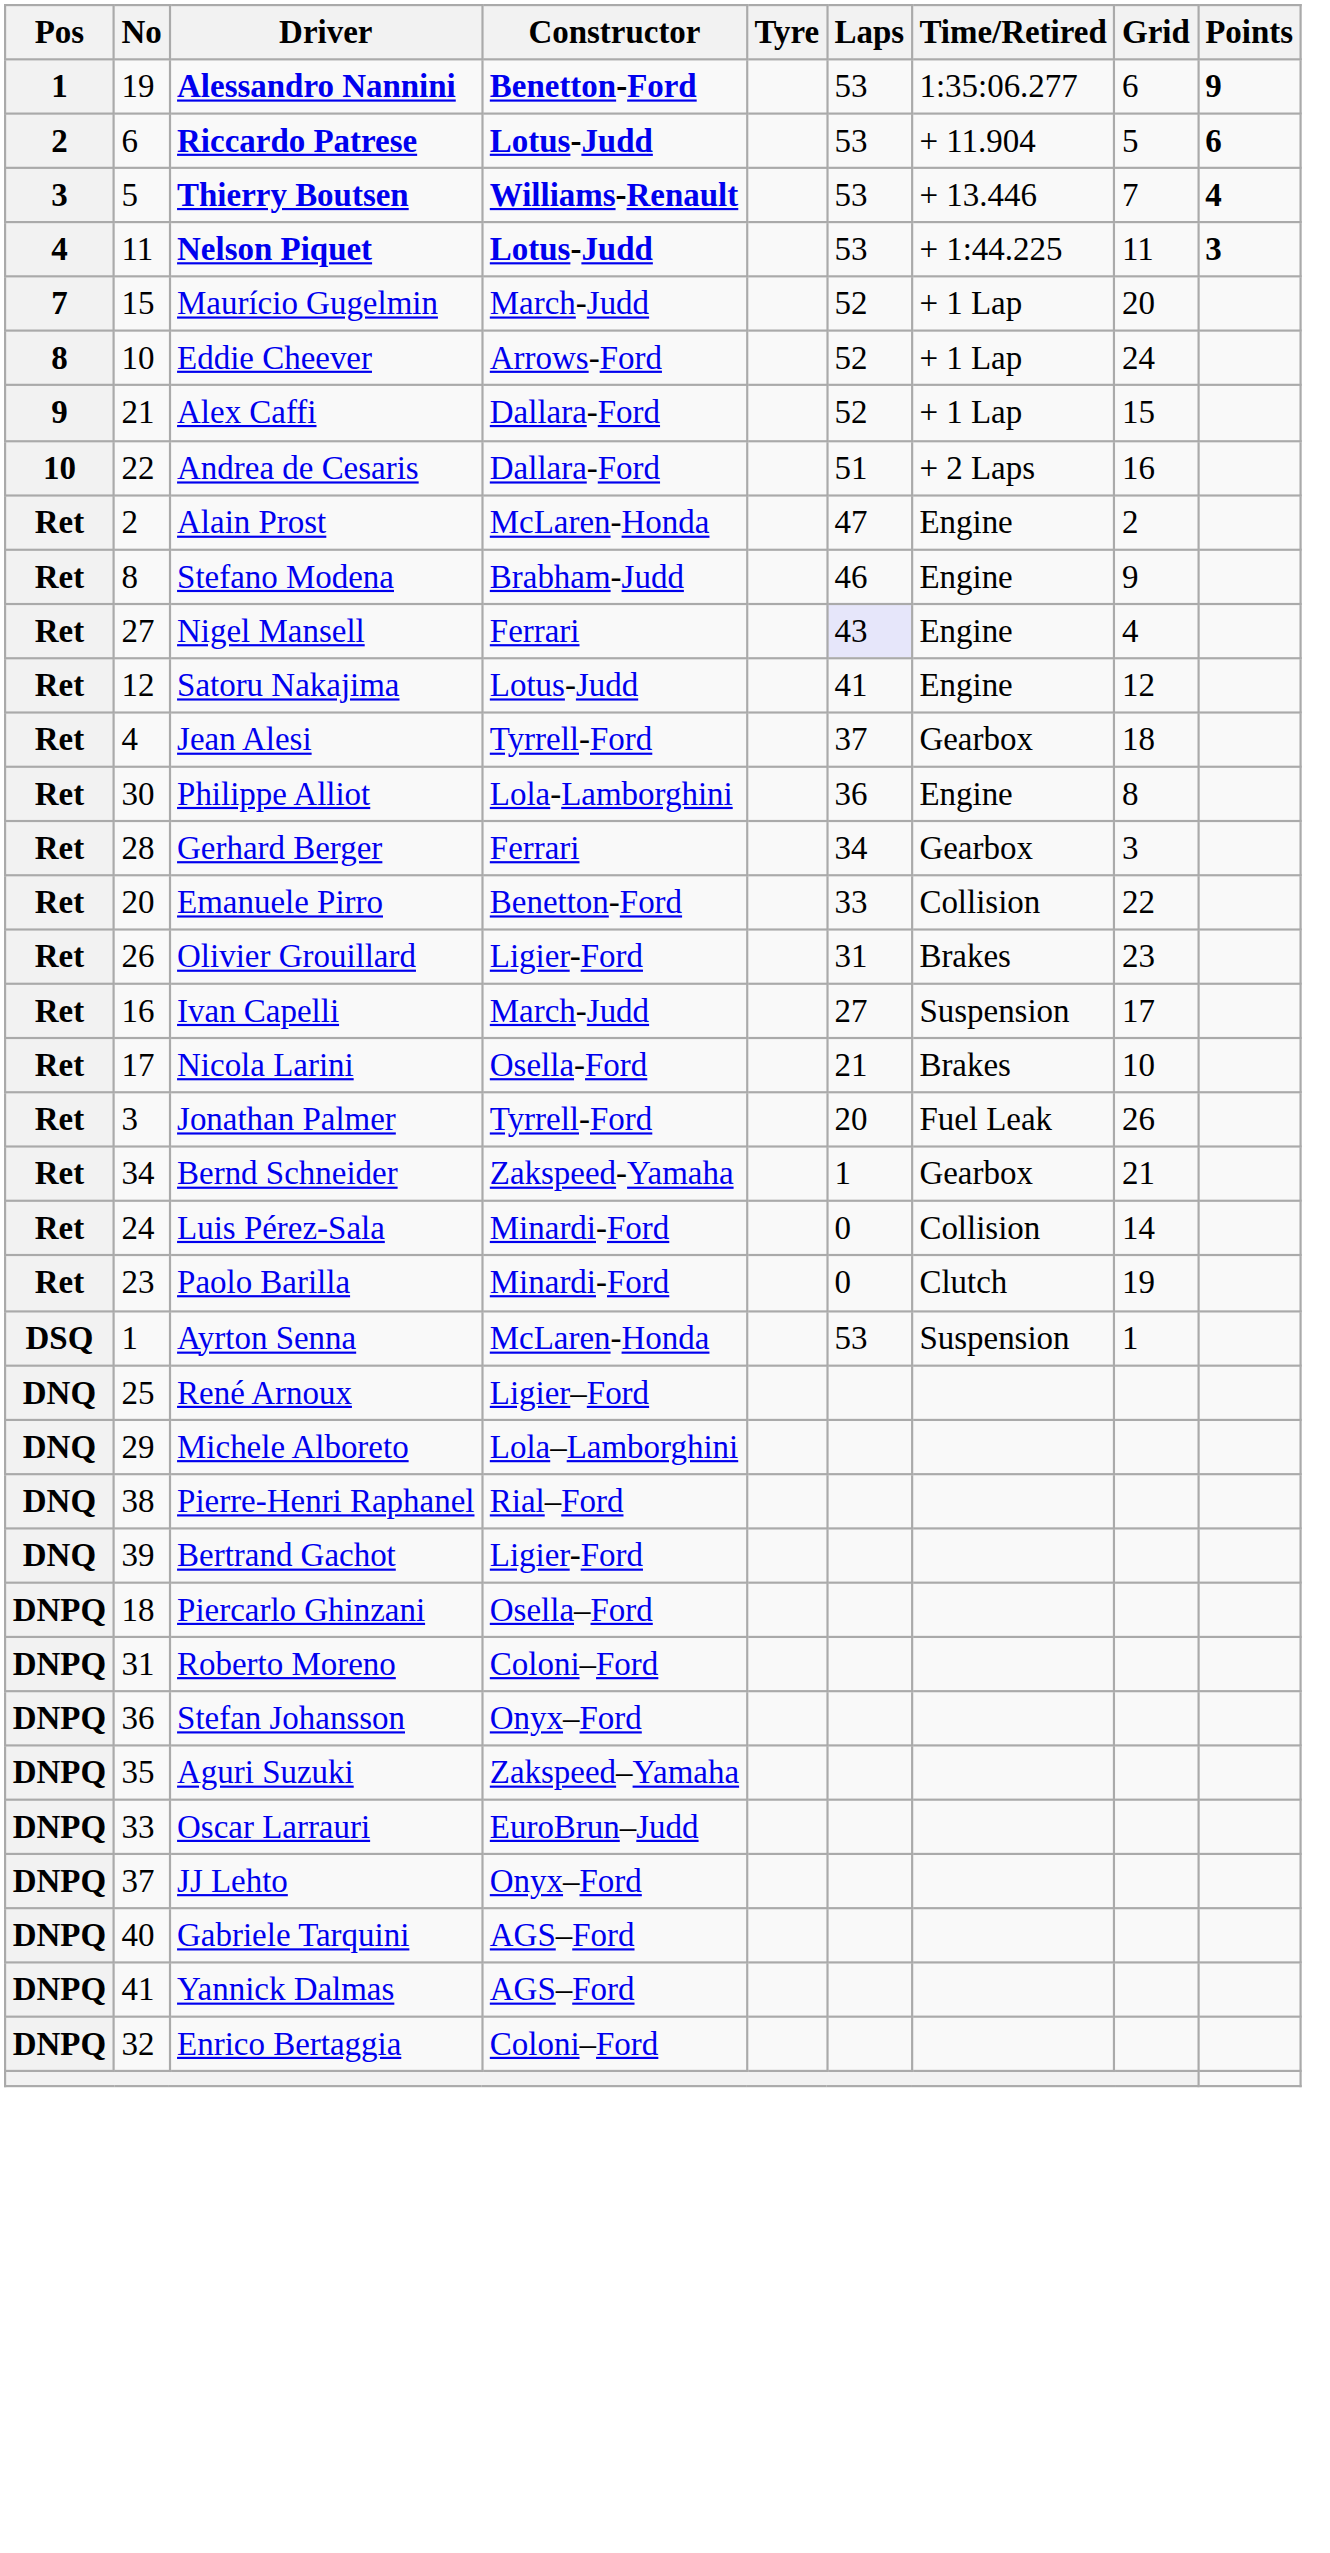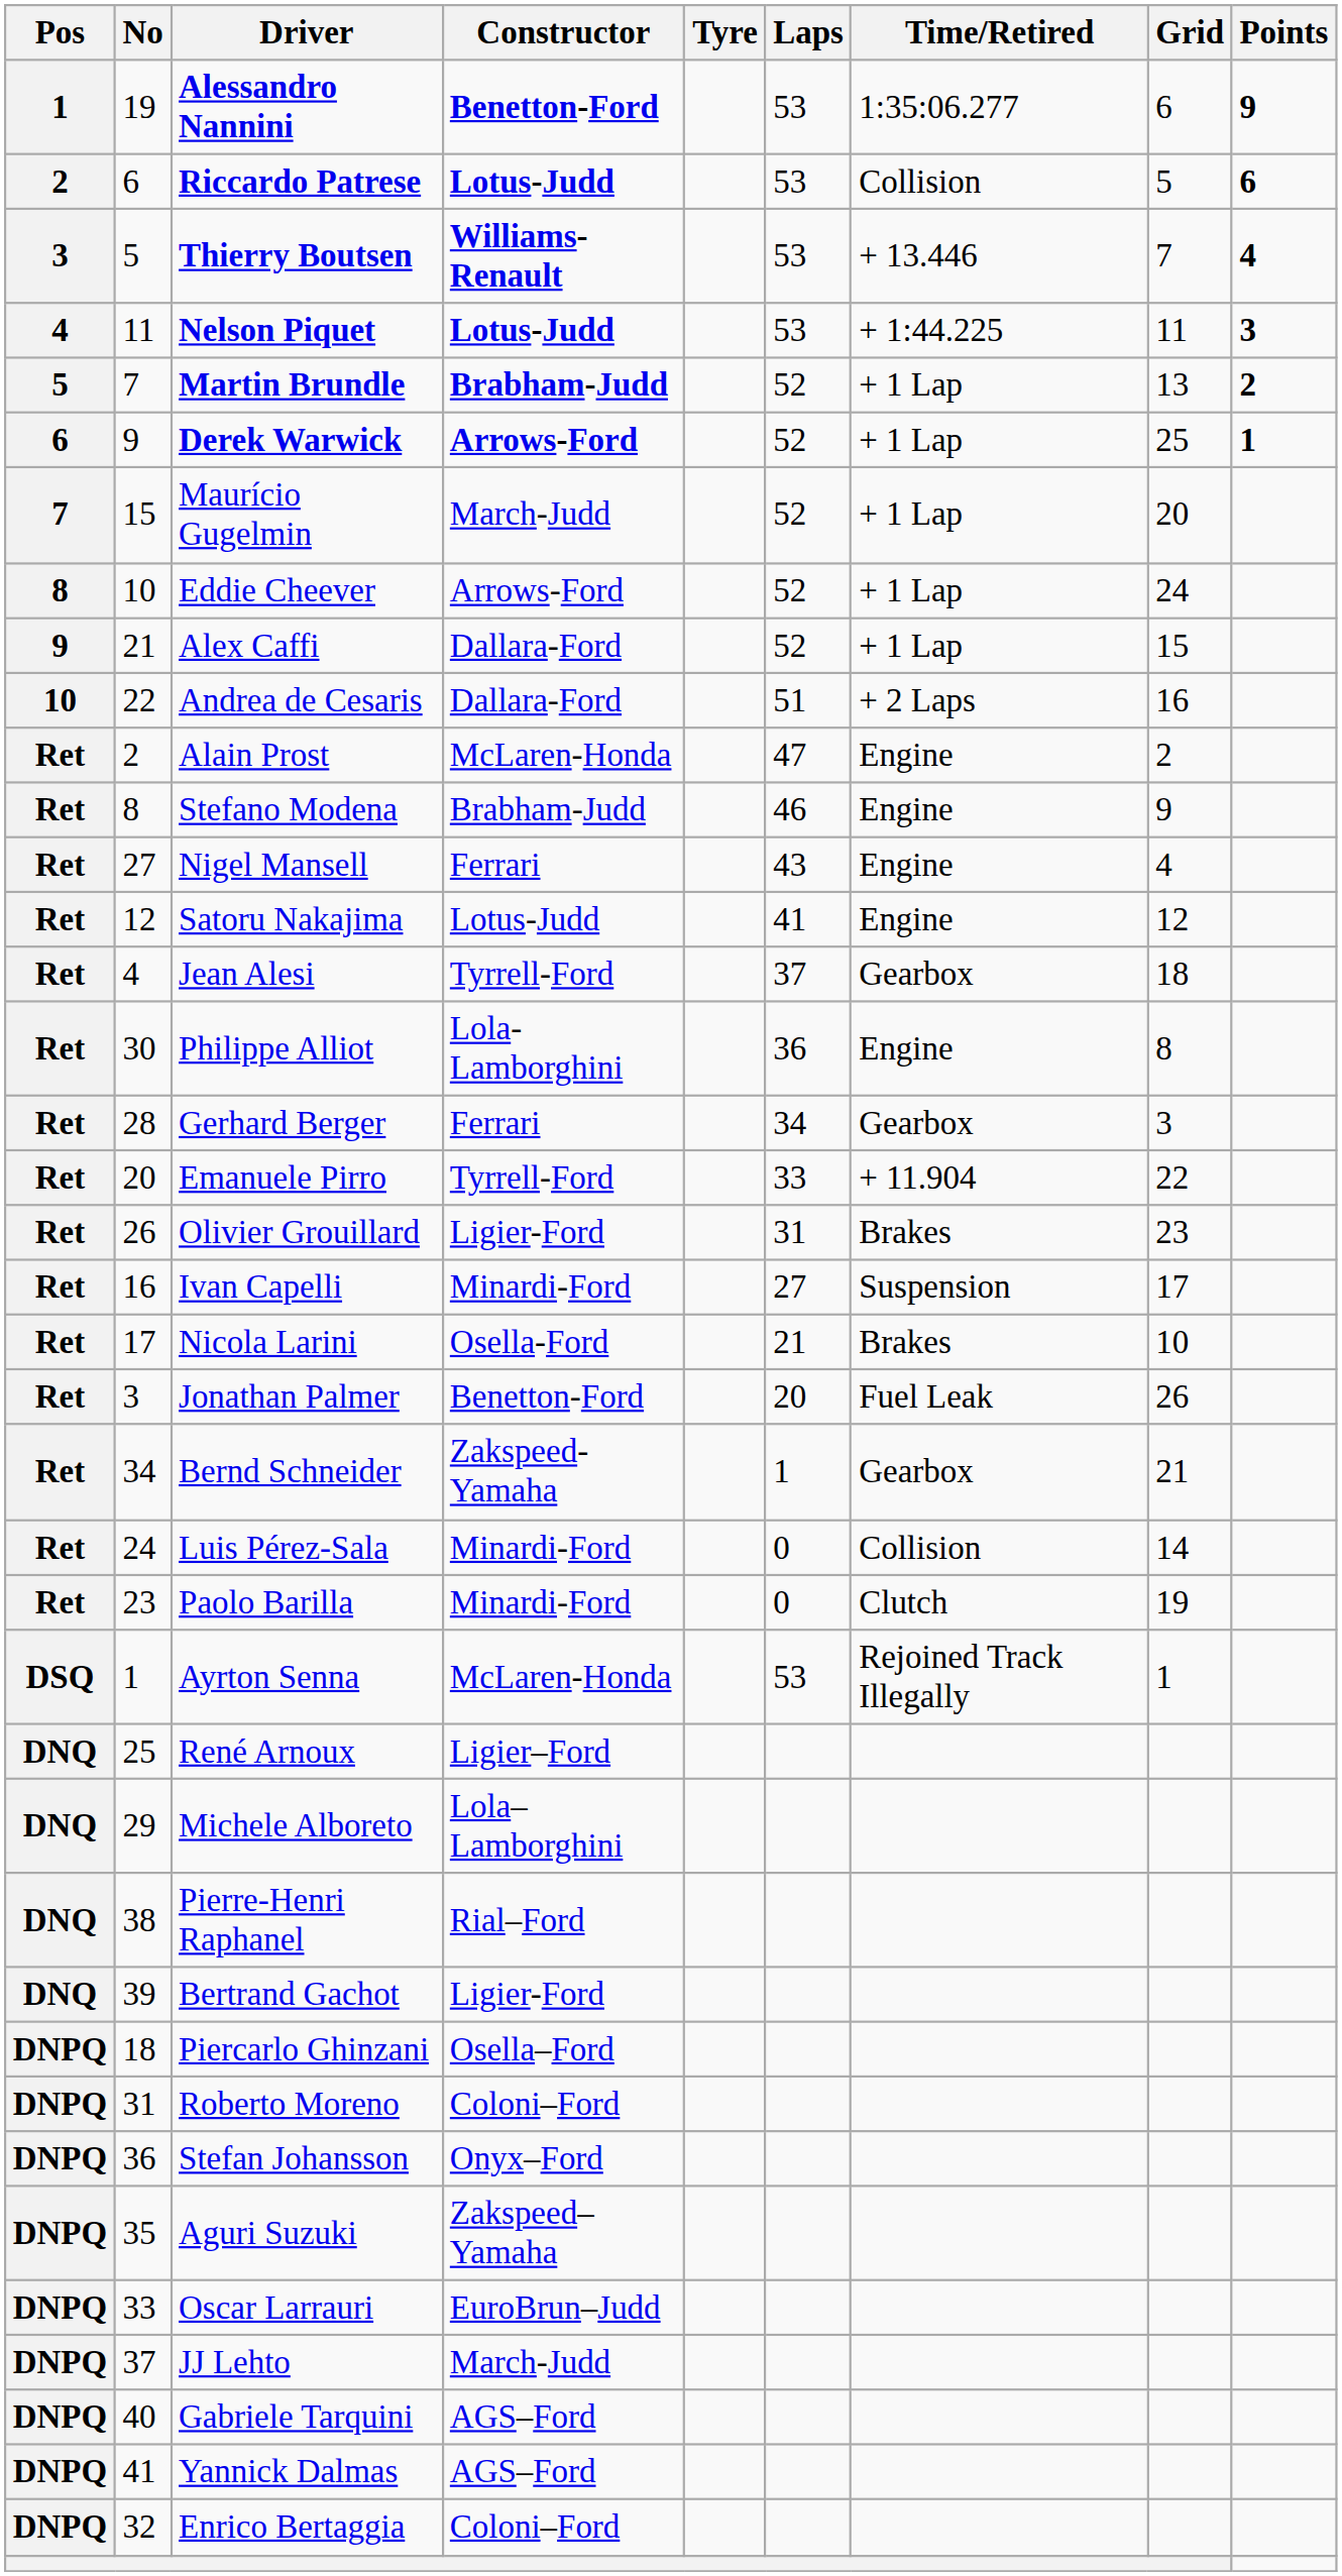 <table class="wikitable" style="font-size: 95%;">
 <tr>
 <th>Pos</th>
 <th>No</th>
 <th>Driver</th>
 <th>Constructor</th>
 <th>Tyre</th>
 <th>Laps</th>
 <th>Time/Retired</th>
 <th>Grid</th>
 <th>Points</th>
 </tr>
 <tr>
 <th>1</th>
 <td>19</td>
 <td> <strong><a href='#'>Alessandro Nannini</a></strong></td>
 <td><strong><a href='#'>Benetton</a>-<a href='#'>Ford</a></strong></td>
 <td></td>
 <td>53</td>
 <td>1:35:06.277</td>
 <td>6</td>
 <td><strong>9</strong></td>
 </tr>
 <tr>
 <th>2</th>
 <td>6</td>
 <td> <strong><a href='#'>Riccardo Patrese</a></strong></td>
 <td><strong><a href='#'>Lotus</a>-<a href='#'>Judd</a></strong></td>
 <td></td>
 <td>53</td>
-<td>+ 11.904</td>
+<td>Collision</td>
 <td>5</td>
 <td><strong>6</strong></td>
 </tr>
 <tr>
 <th>3</th>
 <td>5</td>
 <td> <strong><a href='#'>Thierry Boutsen</a></strong></td>
 <td><strong><a href='#'>Williams</a>-<a href='#'>Renault</a></strong></td>
 <td></td>
 <td>53</td>
 <td>+ 13.446</td>
 <td>7</td>
 <td><strong>4</strong></td>
 </tr>
 <tr>
 <th>4</th>
 <td>11</td>
 <td> <strong><a href='#'>Nelson Piquet</a></strong></td>
 <td><strong><a href='#'>Lotus</a>-<a href='#'>Judd</a></strong></td>
 <td></td>
 <td>53</td>
 <td>+ 1:44.225</td>
 <td>11</td>
 <td><strong>3</strong></td>
+</tr>
+<tr>
+<th>5</th>
+<td>7</td>
+<td> <strong><a href='#'>Martin Brundle</a></strong></td>
+<td><strong><a href='#'>Brabham</a>-<a href='#'>Judd</a></strong></td>
+<td></td>
+<td>52</td>
+<td>+ 1 Lap</td>
+<td>13</td>
+<td><strong>2</strong></td>
+</tr>
+<tr>
+<th>6</th>
+<td>9</td>
+<td> <strong><a href='#'>Derek Warwick</a></strong></td>
+<td><strong><a href='#'>Arrows</a>-<a href='#'>Ford</a></strong></td>
+<td></td>
+<td>52</td>
+<td>+ 1 Lap</td>
+<td>25</td>
+<td><strong>1</strong></td>
 </tr>
 <tr>
 <th>7</th>
 <td>15</td>
 <td> <a href='#'>Maurício Gugelmin</a></td>
 <td><a href='#'>March</a>-<a href='#'>Judd</a></td>
 <td></td>
 <td>52</td>
 <td>+ 1 Lap</td>
 <td>20</td>
 <td> </td>
 </tr>
 <tr>
 <th>8</th>
 <td>10</td>
 <td> <a href='#'>Eddie Cheever</a></td>
 <td><a href='#'>Arrows</a>-<a href='#'>Ford</a></td>
 <td></td>
 <td>52</td>
 <td>+ 1 Lap</td>
 <td>24</td>
 <td> </td>
 </tr>
 <tr>
 <th>9</th>
 <td>21</td>
 <td> <a href='#'>Alex Caffi</a></td>
 <td><a href='#'>Dallara</a>-<a href='#'>Ford</a></td>
 <td></td>
 <td>52</td>
 <td>+ 1 Lap</td>
 <td>15</td>
 <td> </td>
 </tr>
 <tr>
 <th>10</th>
 <td>22</td>
 <td> <a href='#'>Andrea de Cesaris</a></td>
 <td><a href='#'>Dallara</a>-<a href='#'>Ford</a></td>
 <td></td>
 <td>51</td>
 <td>+ 2 Laps</td>
 <td>16</td>
 <td> </td>
 </tr>
 <tr>
 <th>Ret</th>
 <td>2</td>
 <td> <a href='#'>Alain Prost</a></td>
 <td><a href='#'>McLaren</a>-<a href='#'>Honda</a></td>
 <td></td>
 <td>47</td>
 <td>Engine</td>
 <td>2</td>
 <td> </td>
 </tr>
 <tr>
 <th>Ret</th>
 <td>8</td>
 <td> <a href='#'>Stefano Modena</a></td>
 <td><a href='#'>Brabham</a>-<a href='#'>Judd</a></td>
 <td></td>
 <td>46</td>
 <td>Engine</td>
 <td>9</td>
 <td> </td>
 </tr>
 <tr>
 <th>Ret</th>
 <td>27</td>
 <td> <a href='#'>Nigel Mansell</a></td>
 <td><a href='#'>Ferrari</a></td>
 <td></td>
-<td style="background: lavender;">43</td>
+<td>43</td>
 <td>Engine</td>
 <td>4</td>
 <td> </td>
 </tr>
 <tr>
 <th>Ret</th>
 <td>12</td>
 <td> <a href='#'>Satoru Nakajima</a></td>
 <td><a href='#'>Lotus</a>-<a href='#'>Judd</a></td>
 <td></td>
 <td>41</td>
 <td>Engine</td>
 <td>12</td>
 <td> </td>
 </tr>
 <tr>
 <th>Ret</th>
 <td>4</td>
 <td> <a href='#'>Jean Alesi</a></td>
 <td><a href='#'>Tyrrell</a>-<a href='#'>Ford</a></td>
 <td></td>
 <td>37</td>
 <td>Gearbox</td>
 <td>18</td>
 <td> </td>
 </tr>
 <tr>
 <th>Ret</th>
 <td>30</td>
 <td> <a href='#'>Philippe Alliot</a></td>
 <td><a href='#'>Lola</a>-<a href='#'>Lamborghini</a></td>
 <td></td>
 <td>36</td>
 <td>Engine</td>
 <td>8</td>
 <td> </td>
 </tr>
 <tr>
 <th>Ret</th>
 <td>28</td>
 <td> <a href='#'>Gerhard Berger</a></td>
 <td><a href='#'>Ferrari</a></td>
 <td></td>
 <td>34</td>
 <td>Gearbox</td>
 <td>3</td>
 <td> </td>
 </tr>
 <tr>
 <th>Ret</th>
 <td>20</td>
 <td> <a href='#'>Emanuele Pirro</a></td>
-<td><a href='#'>Benetton</a>-<a href='#'>Ford</a></td>
+<td><a href='#'>Tyrrell</a>-<a href='#'>Ford</a></td>
 <td></td>
 <td>33</td>
-<td>Collision</td>
+<td>+ 11.904</td>
 <td>22</td>
 <td> </td>
 </tr>
 <tr>
 <th>Ret</th>
 <td>26</td>
 <td> <a href='#'>Olivier Grouillard</a></td>
 <td><a href='#'>Ligier</a>-<a href='#'>Ford</a></td>
 <td></td>
 <td>31</td>
 <td>Brakes</td>
 <td>23</td>
 <td> </td>
 </tr>
 <tr>
 <th>Ret</th>
 <td>16</td>
 <td> <a href='#'>Ivan Capelli</a></td>
-<td><a href='#'>March</a>-<a href='#'>Judd</a></td>
+<td><a href='#'>Minardi</a>-<a href='#'>Ford</a></td>
 <td></td>
 <td>27</td>
 <td>Suspension</td>
 <td>17</td>
 <td> </td>
 </tr>
 <tr>
 <th>Ret</th>
 <td>17</td>
 <td> <a href='#'>Nicola Larini</a></td>
 <td><a href='#'>Osella</a>-<a href='#'>Ford</a></td>
 <td></td>
 <td>21</td>
 <td>Brakes</td>
 <td>10</td>
 <td> </td>
 </tr>
 <tr>
 <th>Ret</th>
 <td>3</td>
 <td> <a href='#'>Jonathan Palmer</a></td>
-<td><a href='#'>Tyrrell</a>-<a href='#'>Ford</a></td>
+<td><a href='#'>Benetton</a>-<a href='#'>Ford</a></td>
 <td></td>
 <td>20</td>
 <td>Fuel Leak</td>
 <td>26</td>
 <td> </td>
 </tr>
 <tr>
 <th>Ret</th>
 <td>34</td>
 <td> <a href='#'>Bernd Schneider</a></td>
 <td><a href='#'>Zakspeed</a>-<a href='#'>Yamaha</a></td>
 <td></td>
 <td>1</td>
 <td>Gearbox</td>
 <td>21</td>
 <td> </td>
 </tr>
 <tr>
 <th>Ret</th>
 <td>24</td>
 <td> <a href='#'>Luis Pérez-Sala</a></td>
 <td><a href='#'>Minardi</a>-<a href='#'>Ford</a></td>
 <td></td>
 <td>0</td>
 <td>Collision</td>
 <td>14</td>
 <td> </td>
 </tr>
 <tr>
 <th>Ret</th>
 <td>23</td>
 <td> <a href='#'>Paolo Barilla</a></td>
 <td><a href='#'>Minardi</a>-<a href='#'>Ford</a></td>
 <td></td>
 <td>0</td>
 <td>Clutch</td>
 <td>19</td>
 <td> </td>
 </tr>
 <tr>
 <th>DSQ</th>
 <td>1</td>
 <td> <a href='#'>Ayrton Senna</a></td>
 <td><a href='#'>McLaren</a>-<a href='#'>Honda</a></td>
 <td></td>
 <td>53</td>
-<td>Suspension</td>
+<td>Rejoined Track Illegally</td>
 <td>1</td>
 <td> </td>
 </tr>
 <tr>
 <th>DNQ</th>
 <td>25</td>
 <td> <a href='#'>René Arnoux</a></td>
 <td><a href='#'>Ligier</a>–<a href='#'>Ford</a></td>
 <td></td>
 <td></td>
 <td></td>
 <td></td>
 <td></td>
 </tr>
 <tr>
 <th>DNQ</th>
 <td>29</td>
 <td> <a href='#'>Michele Alboreto</a></td>
 <td><a href='#'>Lola</a>–<a href='#'>Lamborghini</a></td>
 <td></td>
 <td></td>
 <td></td>
 <td></td>
 <td></td>
 </tr>
 <tr>
 <th>DNQ</th>
 <td>38</td>
 <td> <a href='#'>Pierre-Henri Raphanel</a></td>
 <td><a href='#'>Rial</a>–<a href='#'>Ford</a></td>
 <td></td>
 <td></td>
 <td></td>
 <td></td>
 <td></td>
 </tr>
 <tr>
 <th>DNQ</th>
 <td>39</td>
 <td> <a href='#'>Bertrand Gachot</a></td>
 <td><a href='#'>Ligier</a>-<a href='#'>Ford</a></td>
 <td></td>
 <td></td>
 <td></td>
 <td></td>
 <td></td>
 </tr>
 <tr>
 <th>DNPQ</th>
 <td>18</td>
 <td> <a href='#'>Piercarlo Ghinzani</a></td>
 <td><a href='#'>Osella</a>–<a href='#'>Ford</a></td>
 <td></td>
 <td></td>
 <td></td>
 <td></td>
 <td></td>
 </tr>
 <tr>
 <th>DNPQ</th>
 <td>31</td>
 <td> <a href='#'>Roberto Moreno</a></td>
 <td><a href='#'>Coloni</a>–<a href='#'>Ford</a></td>
 <td></td>
 <td></td>
 <td></td>
 <td></td>
 <td></td>
 </tr>
 <tr>
 <th>DNPQ</th>
 <td>36</td>
 <td> <a href='#'>Stefan Johansson</a></td>
 <td><a href='#'>Onyx</a>–<a href='#'>Ford</a></td>
 <td></td>
 <td></td>
 <td></td>
 <td></td>
 <td></td>
 </tr>
 <tr>
 <th>DNPQ</th>
 <td>35</td>
 <td> <a href='#'>Aguri Suzuki</a></td>
 <td><a href='#'>Zakspeed</a>–<a href='#'>Yamaha</a></td>
 <td></td>
 <td></td>
 <td></td>
 <td></td>
 <td></td>
 </tr>
 <tr>
 <th>DNPQ</th>
 <td>33</td>
 <td> <a href='#'>Oscar Larrauri</a></td>
 <td><a href='#'>EuroBrun</a>–<a href='#'>Judd</a></td>
 <td></td>
 <td></td>
 <td></td>
 <td></td>
 <td></td>
 </tr>
 <tr>
 <th>DNPQ</th>
 <td>37</td>
 <td> <a href='#'>JJ Lehto</a></td>
-<td><a href='#'>Onyx</a>–<a href='#'>Ford</a></td>
+<td><a href='#'>March</a>-<a href='#'>Judd</a></td>
 <td></td>
 <td></td>
 <td></td>
 <td></td>
 <td></td>
 </tr>
 <tr>
 <th>DNPQ</th>
 <td>40</td>
 <td> <a href='#'>Gabriele Tarquini</a></td>
 <td><a href='#'>AGS</a>–<a href='#'>Ford</a></td>
 <td></td>
 <td></td>
 <td></td>
 <td></td>
 <td></td>
 </tr>
 <tr>
 <th>DNPQ</th>
 <td>41</td>
 <td> <a href='#'>Yannick Dalmas</a></td>
 <td><a href='#'>AGS</a>–<a href='#'>Ford</a></td>
 <td></td>
 <td></td>
 <td></td>
 <td></td>
 <td></td>
 </tr>
 <tr>
 <th>DNPQ</th>
 <td>32</td>
 <td> <a href='#'>Enrico Bertaggia</a></td>
 <td><a href='#'>Coloni</a>–<a href='#'>Ford</a></td>
 <td></td>
 <td></td>
 <td></td>
 <td></td>
 <td></td>
 </tr>
 <tr>
 <th colspan="8"></th>
 </tr>
 </table>
